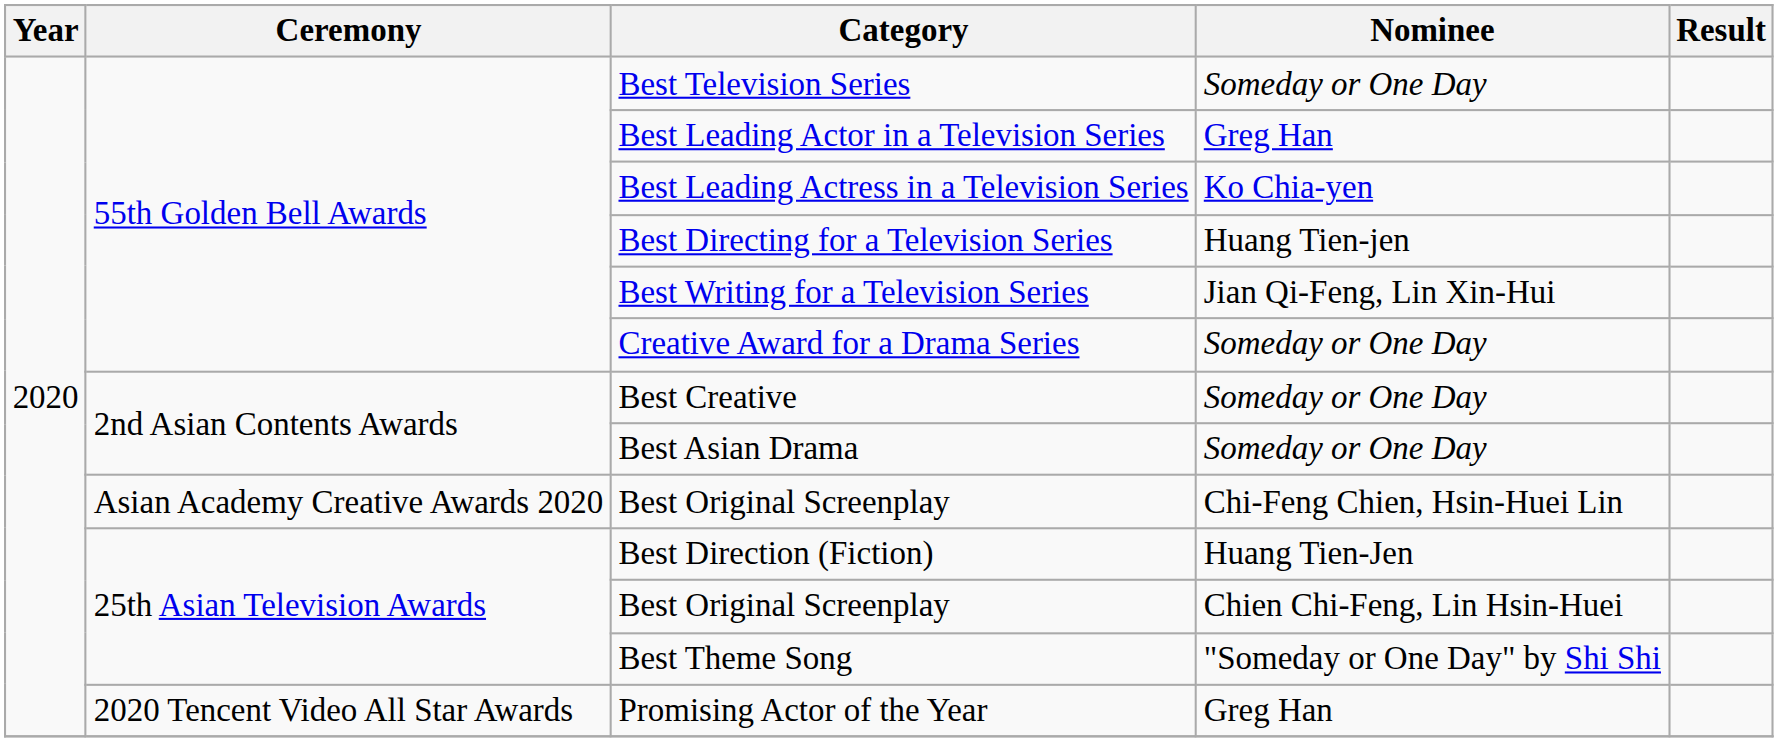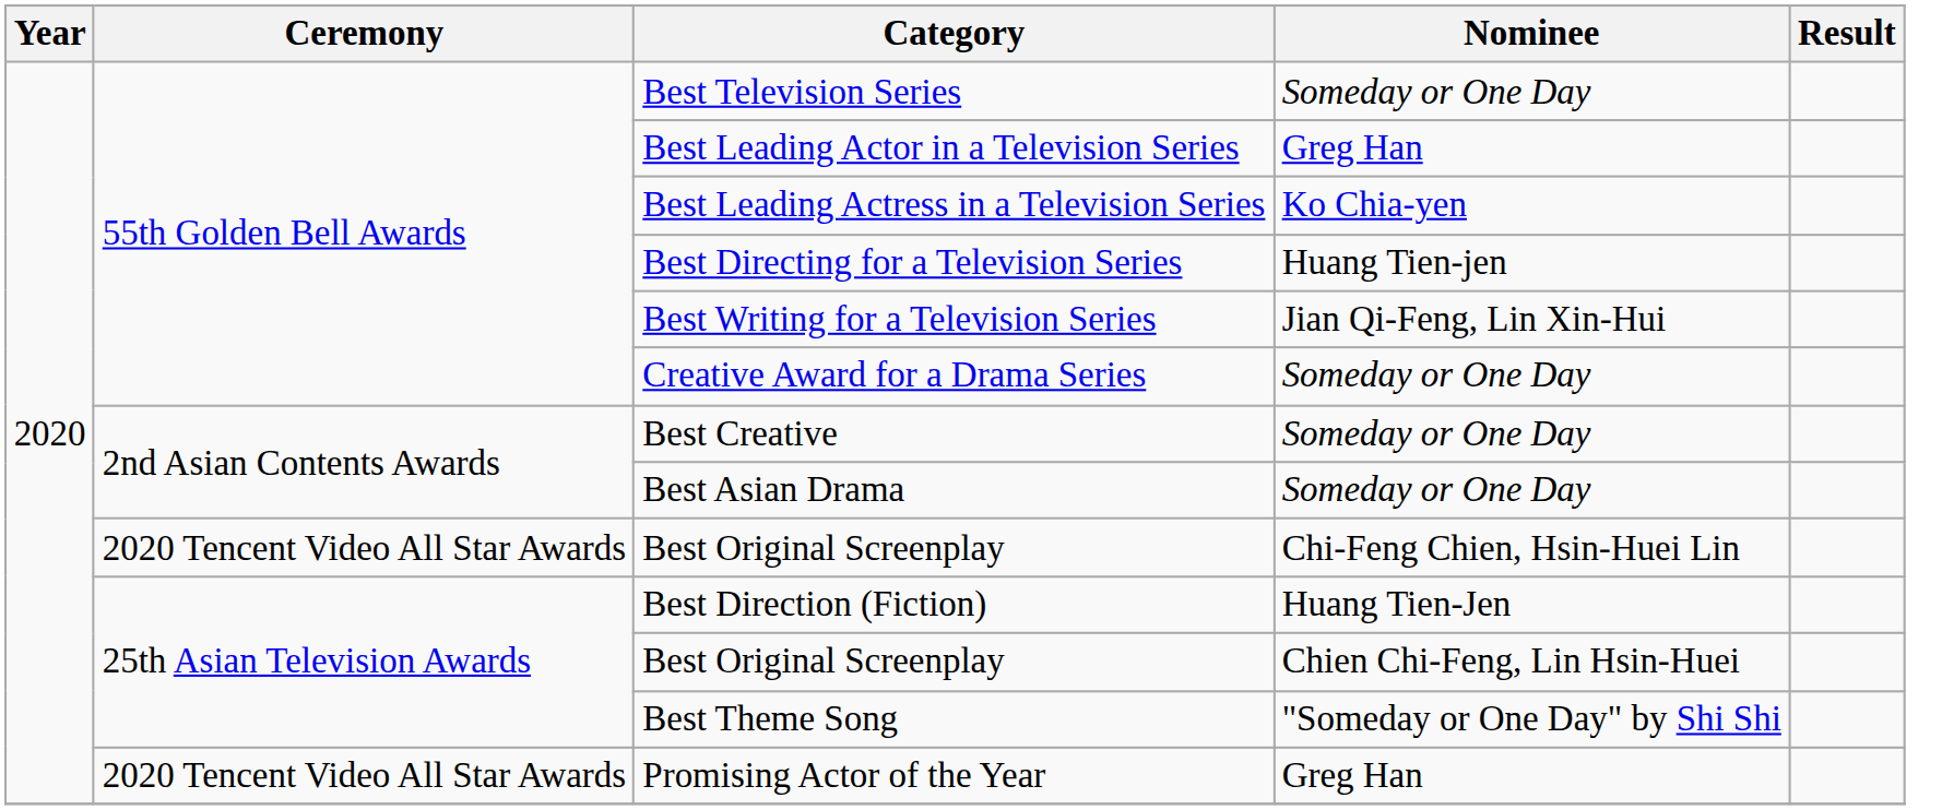 <table class="wikitable">
 <tr>
 <th>Year</th>
 <th>Ceremony</th>
 <th>Category</th>
 <th>Nominee</th>
 <th>Result</th>
 </tr>
 <tr>
 <td rowspan=13>2020</td>
 <td rowspan=6><a href='#'>55th Golden Bell Awards</a></td>
 <td><a href='#'>Best Television Series</a></td>
 <td><em>Someday or One Day</em></td>
 <td></td>
 </tr>
 <tr>
 <td><a href='#'>Best Leading Actor in a Television Series</a></td>
 <td><a href='#'>Greg Han</a></td>
 <td></td>
 </tr>
 <tr>
 <td><a href='#'>Best Leading Actress in a Television Series</a></td>
 <td><a href='#'>Ko Chia-yen</a></td>
 <td></td>
 </tr>
 <tr>
 <td><a href='#'>Best Directing for a Television Series</a></td>
 <td>Huang Tien-jen</td>
 <td></td>
 </tr>
 <tr>
 <td><a href='#'>Best Writing for a Television Series</a></td>
 <td>Jian Qi-Feng, Lin Xin-Hui</td>
 <td></td>
 </tr>
 <tr>
 <td><a href='#'>Creative Award for a Drama Series</a></td>
 <td><em>Someday or One Day</em></td>
 <td></td>
 </tr>
 <tr>
 <td rowspan=2>2nd Asian Contents Awards</td>
 <td>Best Creative</td>
 <td><em>Someday or One Day</em></td>
 <td></td>
 </tr>
 <tr>
 <td>Best Asian Drama</td>
 <td><em>Someday or One Day</em></td>
 <td></td>
 </tr>
 <tr>
-<td>Asian Academy Creative Awards 2020</td>
+<td>2020 Tencent Video All Star Awards</td>
 <td>Best Original Screenplay</td>
 <td>Chi-Feng Chien, Hsin-Huei Lin</td>
 <td></td>
 </tr>
 <tr>
 <td rowspan=3>25th <a href='#'>Asian Television Awards</a></td>
 <td>Best Direction (Fiction)</td>
 <td>Huang Tien-Jen</td>
 <td></td>
 </tr>
 <tr>
 <td>Best Original Screenplay</td>
 <td>Chien Chi-Feng, Lin Hsin-Huei</td>
 <td></td>
 </tr>
 <tr>
 <td>Best Theme Song</td>
 <td>"Someday or One Day" by <a href='#'>Shi Shi</a></td>
 <td></td>
 </tr>
 <tr>
 <td>2020 Tencent Video All Star Awards</td>
 <td>Promising Actor of the Year</td>
 <td>Greg Han</td>
 <td></td>
 </tr>
 <tr>
 </tr>
 </table>
